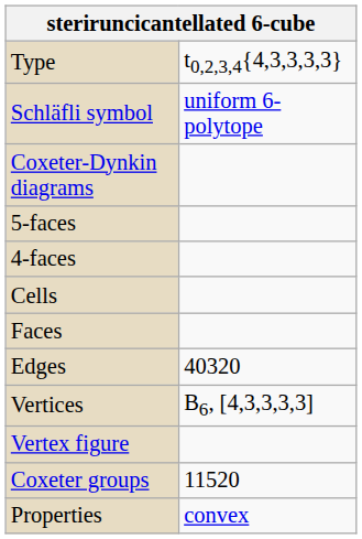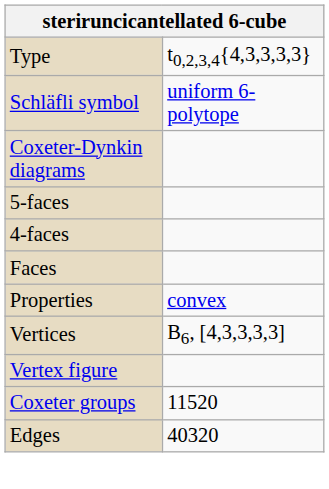 <table class="wikitable" align="right" style="margin-left:10px" width="250">
 <tr>
 <th bgcolor=#e7dcc3 colspan=2>steriruncicantellated 6-cube</th>
 </tr>
 <tr>
 <td bgcolor=#e7dcc3>Type</td>
 <td>t<sub>0,2,3,4</sub>{4,3,3,3,3}</td>
 </tr>
 <tr>
 <td bgcolor=#e7dcc3><a href='#'>Schläfli symbol</a></td>
 <td><a href='#'>uniform 6-polytope</a></td>
 </tr>
 <tr>
 <td bgcolor=#e7dcc3><a href='#'>Coxeter-Dynkin diagrams</a></td>
 <td></td>
 </tr>
 <tr>
 <td bgcolor=#e7dcc3>5-faces</td>
 <td></td>
 </tr>
 <tr>
 <td bgcolor=#e7dcc3>4-faces</td>
 <td></td>
 </tr>
 <tr>
-<td bgcolor=#e7dcc3>Cells</td>
-<td></td>
-</tr>
-<tr>
 <td bgcolor=#e7dcc3>Faces</td>
 <td></td>
 </tr>
 <tr>
-<td bgcolor=#e7dcc3>Edges</td>
-<td>40320</td>
+<td bgcolor=#e7dcc3>Properties</td>
+<td><a href='#'>convex</a></td>
 </tr>
 <tr>
 <td bgcolor=#e7dcc3>Vertices</td>
 <td>B<sub>6</sub>, [4,3,3,3,3]</td>
 </tr>
 <tr>
 <td bgcolor=#e7dcc3><a href='#'>Vertex figure</a></td>
 <td></td>
 </tr>
 <tr>
 <td bgcolor=#e7dcc3><a href='#'>Coxeter groups</a></td>
 <td>11520</td>
 </tr>
 <tr>
-<td bgcolor=#e7dcc3>Properties</td>
-<td><a href='#'>convex</a></td>
+<td bgcolor=#e7dcc3>Edges</td>
+<td>40320</td>
 </tr>
 </table>
